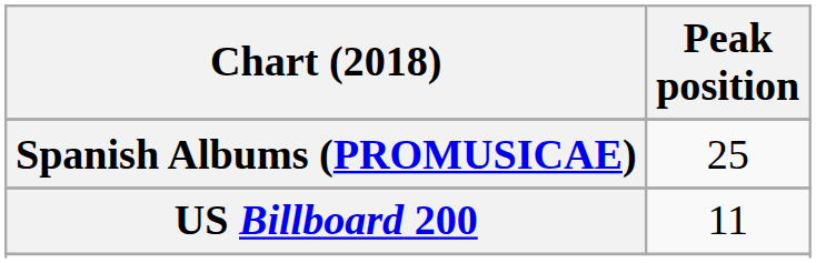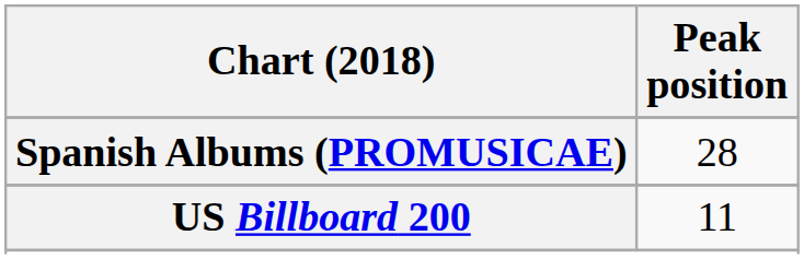 <table class="wikitable sortable plainrowheaders" style="text-align:center">
 <tr>
 <th scope="col">Chart (2018)</th>
 <th scope="col">Peak<br> position</th>
 </tr>
 <tr>
 </tr>
 <tr>
 </tr>
 <tr>
 </tr>
 <tr>
 </tr>
 <tr>
 </tr>
 <tr>
 </tr>
 <tr>
 </tr>
 <tr>
 </tr>
 <tr>
 </tr>
 <tr>
 <th scope="row">Spanish Albums (<a href='#'>PROMUSICAE</a>)</th>
-<td>25</td>
+<td>28</td>
 </tr>
 <tr>
 </tr>
 <tr>
 </tr>
 <tr>
 </tr>
 <tr>
 <th scope="row">US <a href='#'><em>Billboard</em> 200</a></th>
 <td>11</td>
 </tr>
 <tr>
 </tr>
 <tr>
 </tr>
 </table>
